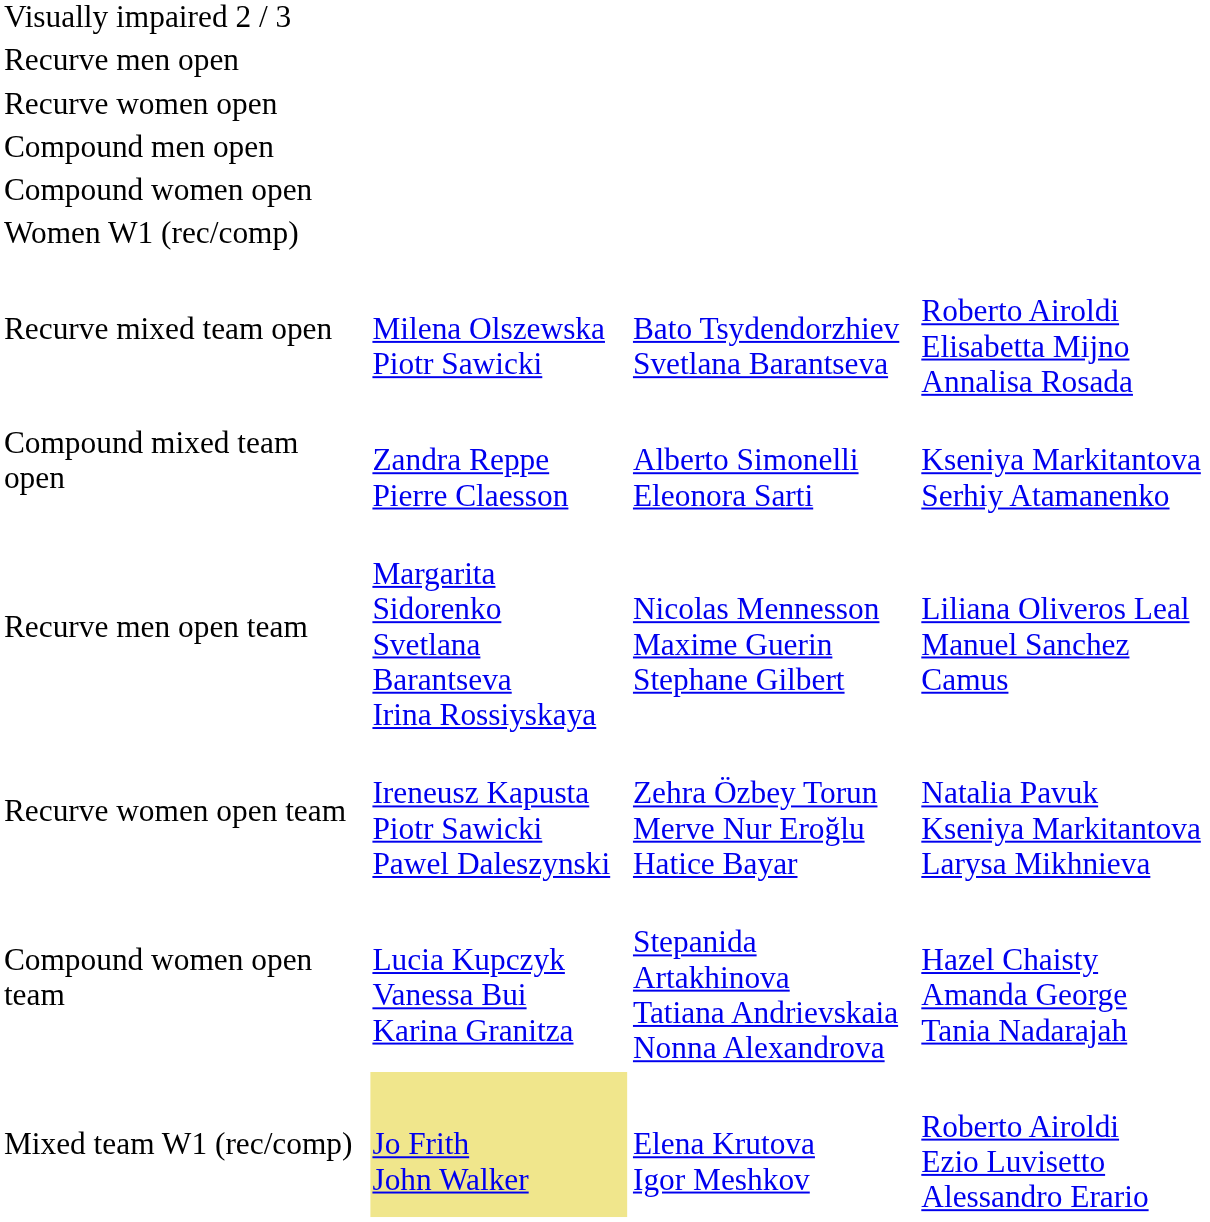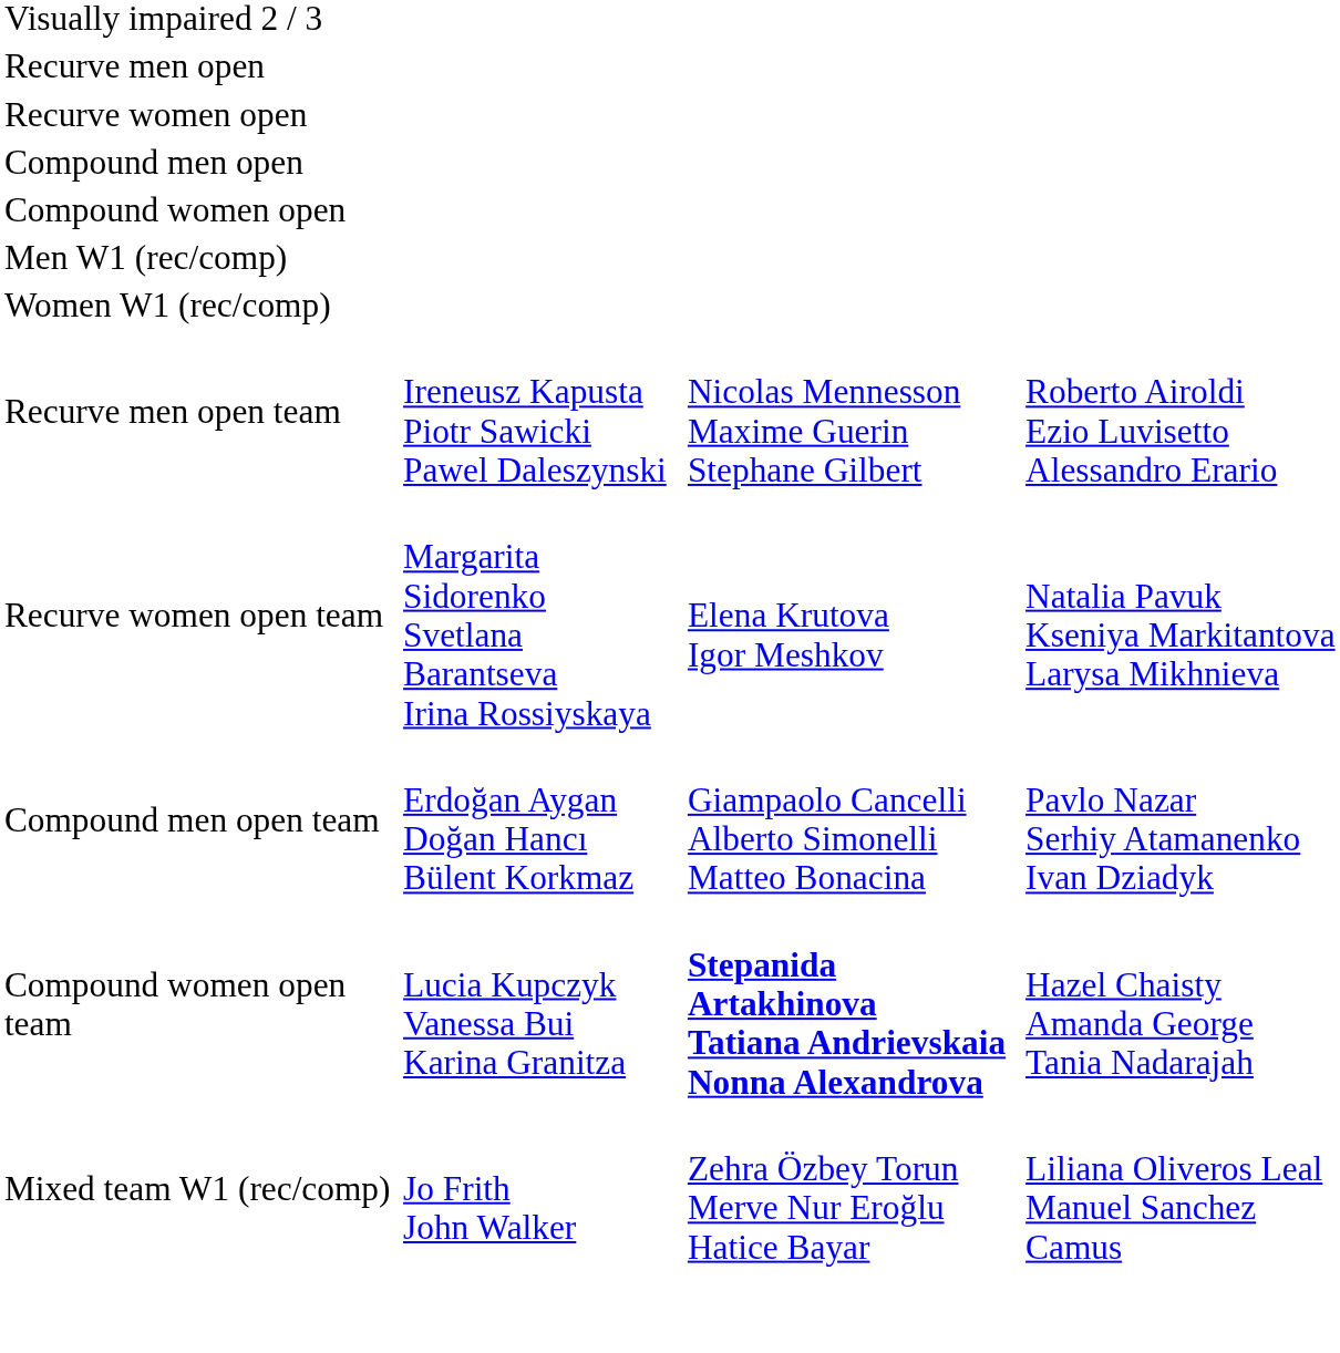 <table>
 <tr>
 <td>Visually impaired 2 / 3</td>
 <td></td>
 <td></td>
 <td></td>
 </tr>
 <tr>
 <td>Recurve men open</td>
 <td></td>
 <td></td>
 <td></td>
 </tr>
 <tr>
 <td>Recurve women open</td>
 <td></td>
 <td></td>
 <td></td>
 </tr>
 <tr>
 <td>Compound men open</td>
 <td></td>
 <td></td>
 <td></td>
 </tr>
 <tr>
 <td>Compound women open</td>
 <td></td>
 <td></td>
 <td></td>
 </tr>
 <tr>
+<td>Men W1 (rec/comp)</td>
+<td></td>
+<td></td>
+<td></td>
+</tr>
+<tr>
 <td>Women W1 (rec/comp)</td>
 <td></td>
 <td></td>
 <td></td>
 </tr>
 <tr>
-<td>Recurve mixed team open</td>
-<td><br><a href='#'>Milena Olszewska</a><br><a href='#'>Piotr Sawicki</a></td>
-<td><br><a href='#'>Bato Tsydendorzhiev</a><br><a href='#'>Svetlana Barantseva</a></td>
-<td><br><a href='#'>Roberto Airoldi</a><br><a href='#'>Elisabetta Mijno</a><br><a href='#'>Annalisa Rosada</a></td>
-</tr>
-<tr>
-<td>Compound mixed team open</td>
-<td><br><a href='#'>Zandra Reppe</a><br><a href='#'>Pierre Claesson</a></td>
-<td><br><a href='#'>Alberto Simonelli</a><br><a href='#'>Eleonora Sarti</a></td>
-<td><br><a href='#'>Kseniya Markitantova</a><br><a href='#'>Serhiy Atamanenko</a></td>
-</tr>
-<tr>
 <td>Recurve men open team</td>
-<td><br><a href='#'>Margarita Sidorenko</a><br><a href='#'>Svetlana Barantseva</a><br><a href='#'>Irina Rossiyskaya</a></td>
+<td><br><a href='#'>Ireneusz Kapusta</a><br><a href='#'>Piotr Sawicki</a><br><a href='#'>Pawel Daleszynski</a></td>
 <td><br><a href='#'>Nicolas Mennesson</a><br><a href='#'>Maxime Guerin</a><br><a href='#'>Stephane Gilbert</a></td>
-<td><br><a href='#'>Liliana Oliveros Leal</a><br><a href='#'>Manuel Sanchez Camus</a></td>
+<td><br><a href='#'>Roberto Airoldi</a><br><a href='#'>Ezio Luvisetto</a><br><a href='#'>Alessandro Erario</a></td>
 </tr>
 <tr>
 <td>Recurve women open team</td>
-<td><br><a href='#'>Ireneusz Kapusta</a><br><a href='#'>Piotr Sawicki</a><br><a href='#'>Pawel Daleszynski</a></td>
-<td><br><a href='#'>Zehra Özbey Torun</a><br><a href='#'>Merve Nur Eroğlu</a><br><a href='#'>Hatice Bayar</a></td>
+<td><br><a href='#'>Margarita Sidorenko</a><br><a href='#'>Svetlana Barantseva</a><br><a href='#'>Irina Rossiyskaya</a></td>
+<td><br><a href='#'>Elena Krutova</a><br><a href='#'>Igor Meshkov</a></td>
 <td><br><a href='#'>Natalia Pavuk</a><br><a href='#'>Kseniya Markitantova</a><br><a href='#'>Larysa Mikhnieva</a></td>
+</tr>
+<tr>
+<td>Compound men open team</td>
+<td><br><a href='#'>Erdoğan Aygan</a><br><a href='#'>Doğan Hancı</a><br><a href='#'>Bülent Korkmaz</a></td>
+<td><br><a href='#'>Giampaolo Cancelli</a><br><a href='#'>Alberto Simonelli</a><br><a href='#'>Matteo Bonacina</a></td>
+<td><br><a href='#'>Pavlo Nazar</a><br><a href='#'>Serhiy Atamanenko</a><br><a href='#'>Ivan Dziadyk</a></td>
 </tr>
 <tr>
 <td>Compound women open team</td>
 <td><br><a href='#'>Lucia Kupczyk</a><br><a href='#'>Vanessa Bui</a><br><a href='#'>Karina Granitza</a></td>
-<td><br><a href='#'>Stepanida Artakhinova</a><br><a href='#'>Tatiana Andrievskaia</a><br><a href='#'>Nonna Alexandrova</a></td>
+<td><strong><br><a href='#'>Stepanida Artakhinova</a><br><a href='#'>Tatiana Andrievskaia</a><br><a href='#'>Nonna Alexandrova</a></strong></td>
 <td><br><a href='#'>Hazel Chaisty</a><br><a href='#'>Amanda George</a><br><a href='#'>Tania Nadarajah</a></td>
 </tr>
 <tr>
 <td>Mixed team W1 (rec/comp)</td>
-<td style="background: khaki;"><br><a href='#'>Jo Frith</a><br><a href='#'>John Walker</a></td>
-<td><br><a href='#'>Elena Krutova</a><br><a href='#'>Igor Meshkov</a></td>
-<td><br><a href='#'>Roberto Airoldi</a><br><a href='#'>Ezio Luvisetto</a><br><a href='#'>Alessandro Erario</a></td>
+<td><br><a href='#'>Jo Frith</a><br><a href='#'>John Walker</a></td>
+<td><br><a href='#'>Zehra Özbey Torun</a><br><a href='#'>Merve Nur Eroğlu</a><br><a href='#'>Hatice Bayar</a></td>
+<td><br><a href='#'>Liliana Oliveros Leal</a><br><a href='#'>Manuel Sanchez Camus</a></td>
 </tr>
 </table>
